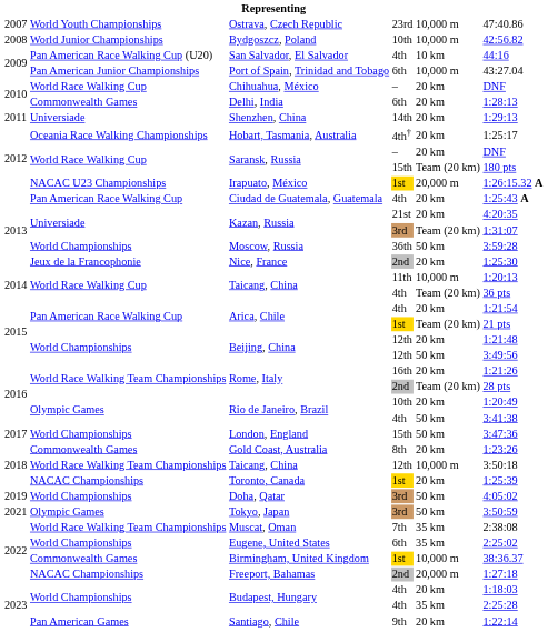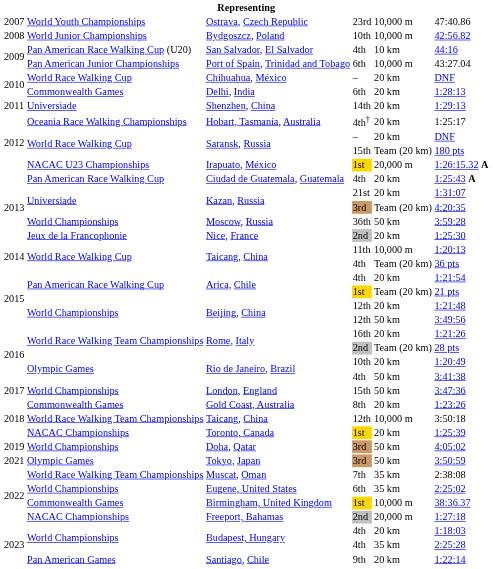 <table>
 <tr>
 <th colspan="6">Representing </th>
 </tr>
 <tr>
 <td>2007</td>
 <td><a href='#'>World Youth Championships</a></td>
 <td><a href='#'>Ostrava</a>, <a href='#'>Czech Republic</a></td>
 <td>23rd</td>
 <td>10,000 m</td>
 <td>47:40.86</td>
 </tr>
 <tr>
 <td>2008</td>
 <td><a href='#'>World Junior Championships</a></td>
 <td><a href='#'>Bydgoszcz</a>, <a href='#'>Poland</a></td>
 <td>10th</td>
 <td>10,000 m</td>
 <td><a href='#'>42:56.82</a></td>
 </tr>
 <tr>
 <td rowspan=2>2009</td>
 <td><a href='#'>Pan American Race Walking Cup</a> (U20)</td>
 <td><a href='#'>San Salvador</a>, <a href='#'>El Salvador</a></td>
 <td>4th</td>
 <td>10 km</td>
 <td><a href='#'>44:16</a></td>
 </tr>
 <tr>
 <td><a href='#'>Pan American Junior Championships</a></td>
 <td><a href='#'>Port of Spain</a>, <a href='#'>Trinidad and Tobago</a></td>
 <td>6th</td>
 <td>10,000 m</td>
 <td>43:27.04</td>
 </tr>
 <tr>
 <td rowspan=2>2010</td>
 <td><a href='#'>World Race Walking Cup</a></td>
 <td><a href='#'>Chihuahua</a>, <a href='#'>México</a></td>
 <td>–</td>
 <td>20 km</td>
 <td><a href='#'>DNF</a></td>
 </tr>
 <tr>
 <td><a href='#'>Commonwealth Games</a></td>
 <td><a href='#'>Delhi</a>, <a href='#'>India</a></td>
 <td>6th</td>
 <td>20 km</td>
 <td><a href='#'>1:28:13</a></td>
 </tr>
 <tr>
 <td>2011</td>
 <td><a href='#'>Universiade</a></td>
 <td><a href='#'>Shenzhen</a>, <a href='#'>China</a></td>
 <td>14th</td>
 <td>20 km</td>
 <td><a href='#'>1:29:13</a></td>
 </tr>
 <tr>
 <td rowspan=4>2012</td>
 <td><a href='#'>Oceania Race Walking Championships</a></td>
 <td><a href='#'>Hobart, Tasmania</a>, <a href='#'>Australia</a></td>
 <td>4th<sup>†</sup></td>
 <td>20 km</td>
 <td>1:25:17</td>
 </tr>
 <tr>
 <td rowspan=2><a href='#'>World Race Walking Cup</a></td>
 <td rowspan=2><a href='#'>Saransk</a>, <a href='#'>Russia</a></td>
 <td>–</td>
 <td>20 km</td>
 <td><a href='#'>DNF</a></td>
 </tr>
 <tr>
 <td>15th</td>
 <td>Team (20 km)</td>
 <td><a href='#'>180 pts</a></td>
 </tr>
 <tr>
 <td><a href='#'>NACAC U23 Championships</a></td>
 <td><a href='#'>Irapuato</a>, <a href='#'>México</a></td>
 <td bgcolor=gold>1st</td>
 <td>20,000 m</td>
 <td><a href='#'>1:26:15.32</a> <strong>A</strong></td>
 </tr>
 <tr>
 <td rowspan=5>2013</td>
 <td><a href='#'>Pan American Race Walking Cup</a></td>
 <td><a href='#'>Ciudad de Guatemala</a>, <a href='#'>Guatemala</a></td>
 <td>4th</td>
 <td>20 km</td>
 <td><a href='#'>1:25:43</a> <strong>A</strong></td>
 </tr>
 <tr>
 <td rowspan=2><a href='#'>Universiade</a></td>
 <td rowspan=2><a href='#'>Kazan</a>, <a href='#'>Russia</a></td>
 <td>21st</td>
 <td>20 km</td>
-<td><a href='#'>4:20:35</a></td>
+<td><a href='#'>1:31:07</a></td>
 </tr>
 <tr>
 <td bgcolor="cc9966">3rd</td>
 <td>Team (20 km)</td>
-<td><a href='#'>1:31:07</a></td>
+<td><a href='#'>4:20:35</a></td>
 </tr>
 <tr>
 <td><a href='#'>World Championships</a></td>
 <td><a href='#'>Moscow</a>, <a href='#'>Russia</a></td>
 <td>36th</td>
 <td>50 km</td>
 <td><a href='#'>3:59:28</a></td>
 </tr>
 <tr>
 <td><a href='#'>Jeux de la Francophonie</a></td>
 <td><a href='#'>Nice</a>, <a href='#'>France</a></td>
 <td bgcolor=silver>2nd</td>
 <td>20 km</td>
 <td><a href='#'>1:25:30</a></td>
 </tr>
 <tr>
 <td rowspan=2>2014</td>
 <td rowspan=2><a href='#'>World Race Walking Cup</a></td>
 <td rowspan=2><a href='#'>Taicang</a>, <a href='#'>China</a></td>
 <td>11th</td>
 <td>10,000 m</td>
 <td><a href='#'>1:20:13</a></td>
 </tr>
 <tr>
 <td>4th</td>
 <td>Team (20 km)</td>
 <td><a href='#'>36 pts</a></td>
 </tr>
 <tr>
 <td rowspan=4>2015</td>
 <td rowspan=2><a href='#'>Pan American Race Walking Cup</a></td>
 <td rowspan=2><a href='#'>Arica</a>, <a href='#'>Chile</a></td>
 <td>4th</td>
 <td>20 km</td>
 <td><a href='#'>1:21:54</a></td>
 </tr>
 <tr>
 <td bgcolor=gold>1st</td>
 <td>Team (20 km)</td>
 <td><a href='#'>21 pts</a></td>
 </tr>
 <tr>
 <td rowspan=2><a href='#'>World Championships</a></td>
 <td rowspan=2><a href='#'>Beijing</a>, <a href='#'>China</a></td>
 <td>12th</td>
 <td>20 km</td>
 <td><a href='#'>1:21:48</a></td>
 </tr>
 <tr>
 <td>12th</td>
 <td>50 km</td>
 <td><a href='#'>3:49:56</a></td>
 </tr>
 <tr>
 <td rowspan=4>2016</td>
 <td rowspan=2><a href='#'>World Race Walking Team Championships</a></td>
 <td rowspan=2><a href='#'>Rome</a>, <a href='#'>Italy</a></td>
 <td>16th</td>
 <td>20 km</td>
 <td><a href='#'>1:21:26</a></td>
 </tr>
 <tr>
 <td bgcolor=silver>2nd</td>
 <td>Team (20 km)</td>
 <td><a href='#'>28 pts</a></td>
 </tr>
 <tr>
 <td rowspan=2><a href='#'>Olympic Games</a></td>
 <td rowspan=2><a href='#'>Rio de Janeiro</a>, <a href='#'>Brazil</a></td>
 <td>10th</td>
 <td>20 km</td>
 <td><a href='#'>1:20:49</a></td>
 </tr>
 <tr>
 <td>4th</td>
 <td>50 km</td>
 <td><a href='#'>3:41:38</a></td>
 </tr>
 <tr>
 <td>2017</td>
 <td><a href='#'>World Championships</a></td>
 <td><a href='#'>London</a>, <a href='#'>England</a></td>
 <td>15th</td>
 <td>50 km</td>
 <td><a href='#'>3:47:36</a></td>
 </tr>
 <tr>
 <td rowspan=3>2018</td>
 <td><a href='#'>Commonwealth Games</a></td>
 <td><a href='#'>Gold Coast, Australia</a></td>
 <td>8th</td>
 <td>20 km</td>
 <td><a href='#'>1:23:26</a></td>
 </tr>
 <tr>
 <td><a href='#'>World Race Walking Team Championships</a></td>
 <td><a href='#'>Taicang</a>, <a href='#'>China</a></td>
 <td>12th</td>
 <td>10,000 m</td>
 <td>3:50:18</td>
 </tr>
 <tr>
 <td><a href='#'>NACAC Championships</a></td>
 <td><a href='#'>Toronto, Canada</a></td>
 <td bgcolor=gold>1st</td>
 <td>20 km</td>
 <td><a href='#'>1:25:39</a></td>
 </tr>
 <tr>
 <td>2019</td>
 <td><a href='#'>World Championships</a></td>
 <td><a href='#'>Doha</a>, <a href='#'>Qatar</a></td>
 <td bgcolor=cc9966>3rd</td>
 <td>50 km</td>
 <td><a href='#'>4:05:02</a></td>
 </tr>
 <tr>
 <td>2021</td>
 <td><a href='#'>Olympic Games</a></td>
 <td><a href='#'>Tokyo</a>, <a href='#'>Japan</a></td>
 <td bgcolor=cc9966>3rd</td>
 <td>50 km</td>
 <td><a href='#'>3:50:59</a></td>
 </tr>
 <tr>
 <td rowspan=4>2022</td>
 <td><a href='#'>World Race Walking Team Championships</a></td>
 <td><a href='#'>Muscat</a>, <a href='#'>Oman</a></td>
 <td>7th</td>
 <td>35 km</td>
 <td>2:38:08</td>
 </tr>
 <tr>
 <td><a href='#'>World Championships</a></td>
 <td><a href='#'>Eugene, United States</a></td>
 <td>6th</td>
 <td>35 km</td>
 <td><a href='#'>2:25:02</a></td>
 </tr>
 <tr>
 <td><a href='#'>Commonwealth Games</a></td>
 <td><a href='#'>Birmingham, United Kingdom</a></td>
 <td bgcolor=gold>1st</td>
 <td>10,000 m</td>
 <td><a href='#'>38:36.37</a></td>
 </tr>
 <tr>
 <td><a href='#'>NACAC Championships</a></td>
 <td><a href='#'>Freeport, Bahamas</a></td>
 <td bgcolor=silver>2nd</td>
 <td>20,000 m</td>
 <td><a href='#'>1:27:18</a></td>
 </tr>
 <tr>
 <td rowspan=3>2023</td>
 <td rowspan=2><a href='#'>World Championships</a></td>
 <td rowspan=2><a href='#'>Budapest, Hungary</a></td>
 <td>4th</td>
 <td>20 km</td>
 <td><a href='#'>1:18:03</a></td>
 </tr>
 <tr>
 <td>4th</td>
 <td>35 km</td>
 <td><a href='#'>2:25:28</a></td>
 </tr>
 <tr>
 <td><a href='#'>Pan American Games</a></td>
 <td><a href='#'>Santiago</a>, <a href='#'>Chile</a></td>
 <td>9th</td>
 <td>20 km</td>
 <td><a href='#'>1:22:14</a></td>
 </tr>
 </table>
